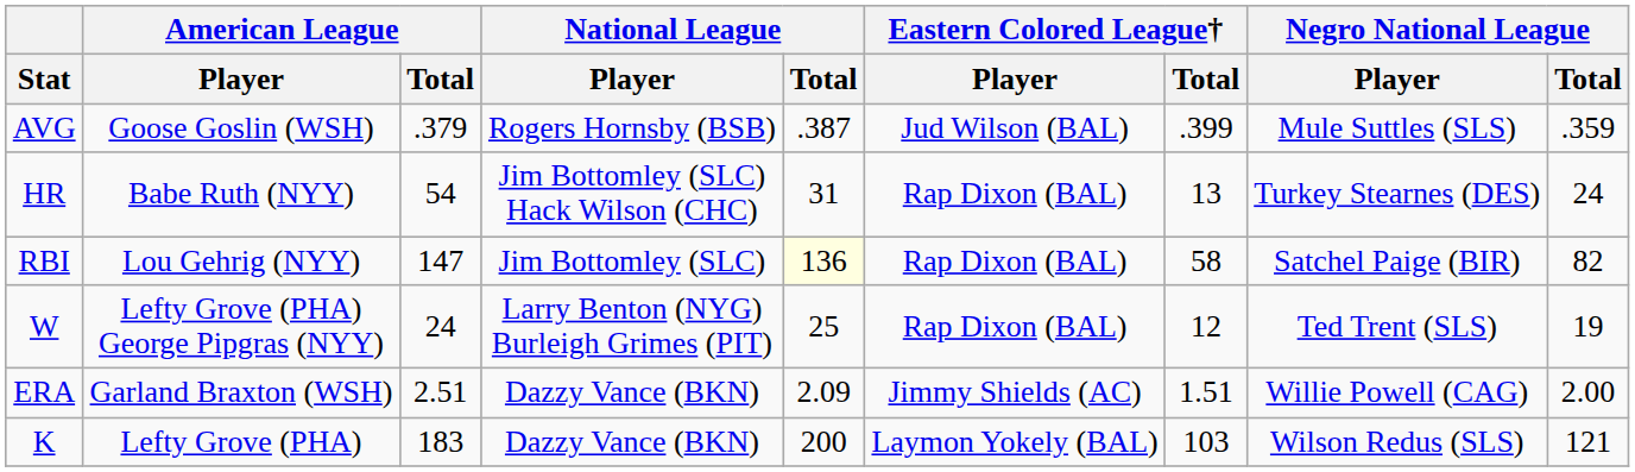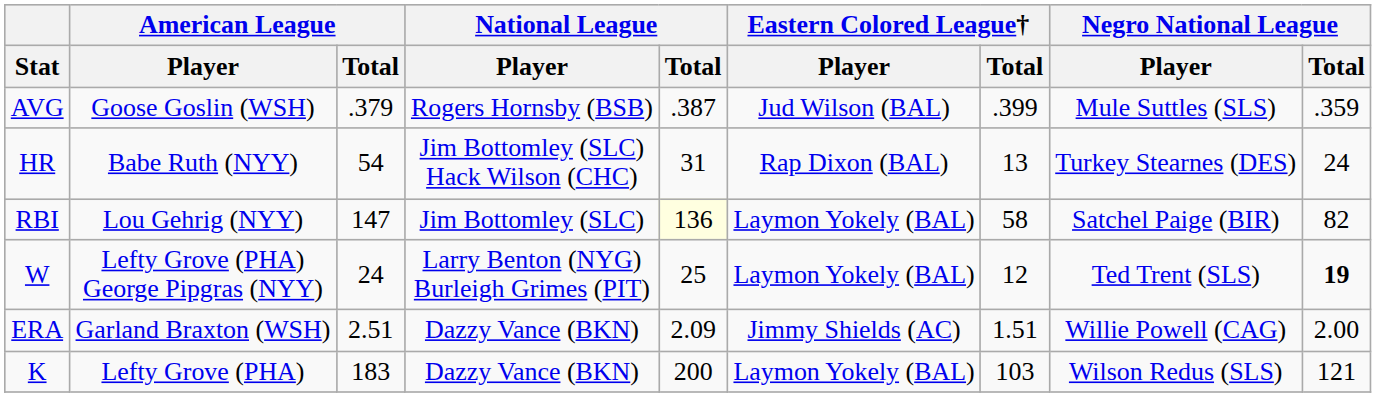 <table class="wikitable" style="text-align:center;">
 <tr>
 <th></th>
 <th colspan=2><a href='#'>American League</a></th>
 <th colspan=2><a href='#'>National League</a></th>
 <th colspan=2><a href='#'>Eastern Colored League</a>†</th>
 <th colspan=2><a href='#'>Negro National League</a></th>
 </tr>
 <tr>
 <th>Stat</th>
 <th>Player</th>
 <th>Total</th>
 <th>Player</th>
 <th>Total</th>
 <th>Player</th>
 <th>Total</th>
 <th>Player</th>
 <th>Total</th>
 </tr>
 <tr>
 <td><a href='#'>AVG</a></td>
 <td><a href='#'>Goose Goslin</a> (<a href='#'>WSH</a>)</td>
 <td>.379</td>
 <td><a href='#'>Rogers Hornsby</a> (<a href='#'>BSB</a>)</td>
 <td>.387</td>
 <td><a href='#'>Jud Wilson</a> (<a href='#'>BAL</a>)</td>
 <td>.399</td>
 <td><a href='#'>Mule Suttles</a> (<a href='#'>SLS</a>)</td>
 <td>.359</td>
 </tr>
 <tr>
 <td><a href='#'>HR</a></td>
 <td><a href='#'>Babe Ruth</a> (<a href='#'>NYY</a>)</td>
 <td>54</td>
 <td><a href='#'>Jim Bottomley</a> (<a href='#'>SLC</a>)<br><a href='#'>Hack Wilson</a> (<a href='#'>CHC</a>)</td>
 <td>31</td>
 <td><a href='#'>Rap Dixon</a> (<a href='#'>BAL</a>)</td>
 <td>13</td>
 <td><a href='#'>Turkey Stearnes</a> (<a href='#'>DES</a>)</td>
 <td>24</td>
 </tr>
 <tr>
 <td><a href='#'>RBI</a></td>
 <td><a href='#'>Lou Gehrig</a> (<a href='#'>NYY</a>)</td>
 <td>147</td>
 <td><a href='#'>Jim Bottomley</a> (<a href='#'>SLC</a>)</td>
 <td style="background: lightyellow;">136</td>
-<td><a href='#'>Rap Dixon</a> (<a href='#'>BAL</a>)</td>
+<td><a href='#'>Laymon Yokely</a> (<a href='#'>BAL</a>)</td>
 <td>58</td>
 <td><a href='#'>Satchel Paige</a> (<a href='#'>BIR</a>)</td>
 <td>82</td>
 </tr>
 <tr>
 <td><a href='#'>W</a></td>
 <td><a href='#'>Lefty Grove</a> (<a href='#'>PHA</a>)<br><a href='#'>George Pipgras</a> (<a href='#'>NYY</a>)</td>
 <td>24</td>
 <td><a href='#'>Larry Benton</a> (<a href='#'>NYG</a>)<br><a href='#'>Burleigh Grimes</a> (<a href='#'>PIT</a>)</td>
 <td>25</td>
-<td><a href='#'>Rap Dixon</a> (<a href='#'>BAL</a>)</td>
+<td><a href='#'>Laymon Yokely</a> (<a href='#'>BAL</a>)</td>
 <td>12</td>
 <td><a href='#'>Ted Trent</a> (<a href='#'>SLS</a>)</td>
-<td>19</td>
+<td><strong>19</strong></td>
 </tr>
 <tr>
 <td><a href='#'>ERA</a></td>
 <td><a href='#'>Garland Braxton</a> (<a href='#'>WSH</a>)</td>
 <td>2.51</td>
 <td><a href='#'>Dazzy Vance</a> (<a href='#'>BKN</a>)</td>
 <td>2.09</td>
 <td><a href='#'>Jimmy Shields</a> (<a href='#'>AC</a>)</td>
 <td>1.51</td>
 <td><a href='#'>Willie Powell</a> (<a href='#'>CAG</a>)</td>
 <td>2.00</td>
 </tr>
 <tr>
 <td><a href='#'>K</a></td>
 <td><a href='#'>Lefty Grove</a> (<a href='#'>PHA</a>)</td>
 <td>183</td>
 <td><a href='#'>Dazzy Vance</a> (<a href='#'>BKN</a>)</td>
 <td>200</td>
 <td><a href='#'>Laymon Yokely</a> (<a href='#'>BAL</a>)</td>
 <td>103</td>
 <td><a href='#'>Wilson Redus</a> (<a href='#'>SLS</a>)</td>
 <td>121</td>
 </tr>
 </table>
